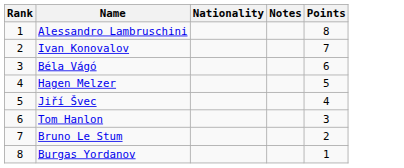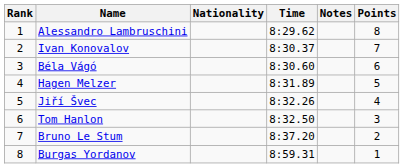 <table class="wikitable sortable" style="text-align:center">
 <tr>
 <th>Rank</th>
 <th>Name</th>
 <th>Nationality</th>
+<th>Time</th>
 <th>Notes</th>
 <th>Points</th>
 </tr>
 <tr>
 <td>1</td>
 <td align=left><a href='#'>Alessandro Lambruschini</a></td>
 <td align=left></td>
+<td>8:29.62</td>
 <td></td>
 <td>8</td>
 </tr>
 <tr>
 <td>2</td>
 <td align=left><a href='#'>Ivan Konovalov</a></td>
 <td align=left></td>
+<td>8:30.37</td>
 <td></td>
 <td>7</td>
 </tr>
 <tr>
 <td>3</td>
 <td align=left><a href='#'>Béla Vágó</a></td>
 <td align=left></td>
+<td>8:30.60</td>
 <td></td>
 <td>6</td>
 </tr>
 <tr>
 <td>4</td>
 <td align=left><a href='#'>Hagen Melzer</a></td>
 <td align=left></td>
+<td>8:31.89</td>
 <td></td>
 <td>5</td>
 </tr>
 <tr>
 <td>5</td>
 <td align=left><a href='#'>Jiří Švec</a></td>
 <td align=left></td>
+<td>8:32.26</td>
 <td></td>
 <td>4</td>
 </tr>
 <tr>
 <td>6</td>
 <td align=left><a href='#'>Tom Hanlon</a></td>
 <td align=left></td>
+<td>8:32.50</td>
 <td></td>
 <td>3</td>
 </tr>
 <tr>
 <td>7</td>
 <td align=left><a href='#'>Bruno Le Stum</a></td>
 <td align=left></td>
+<td>8:37.20</td>
 <td></td>
 <td>2</td>
 </tr>
 <tr>
 <td>8</td>
 <td align=left><a href='#'>Burgas Yordanov</a></td>
 <td align=left></td>
+<td>8:59.31</td>
 <td></td>
 <td>1</td>
 </tr>
 </table>
